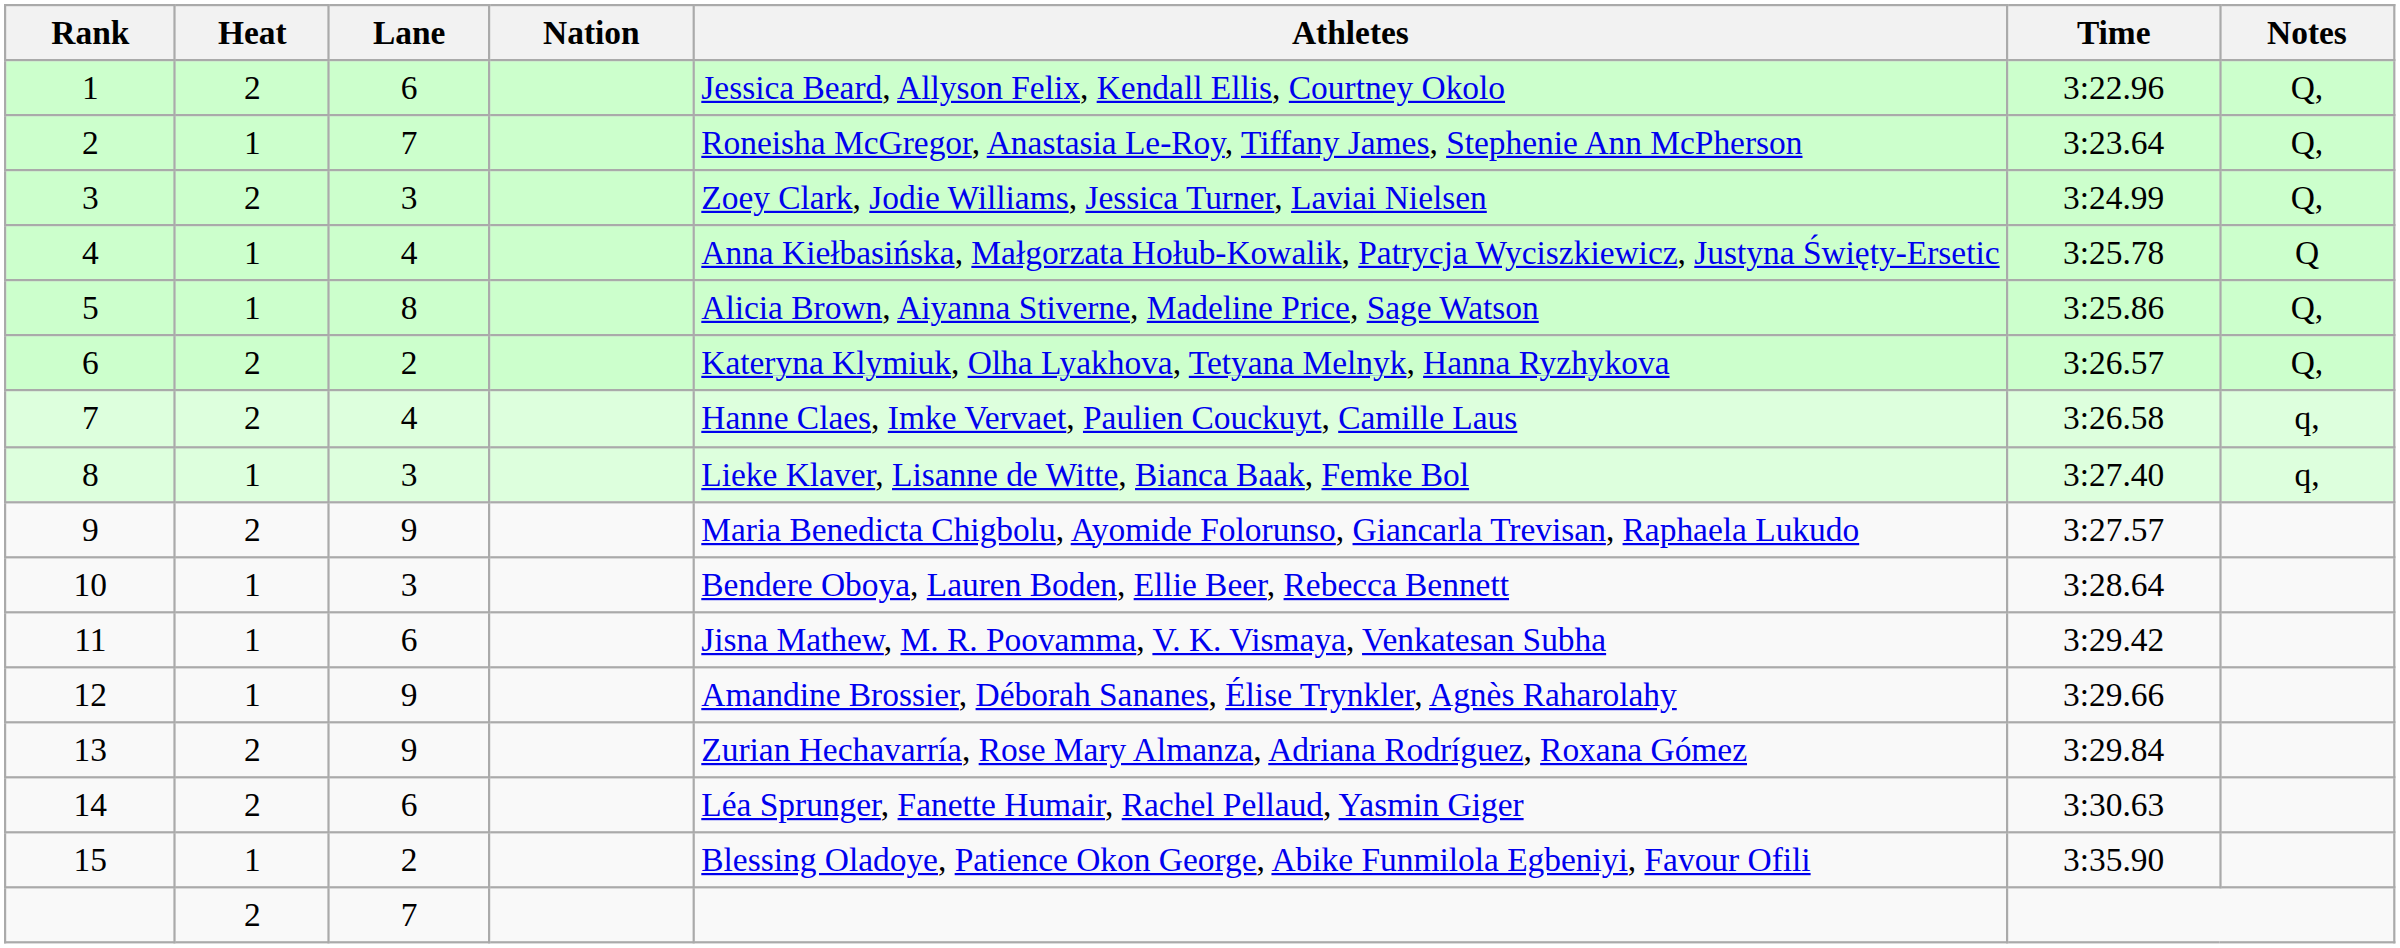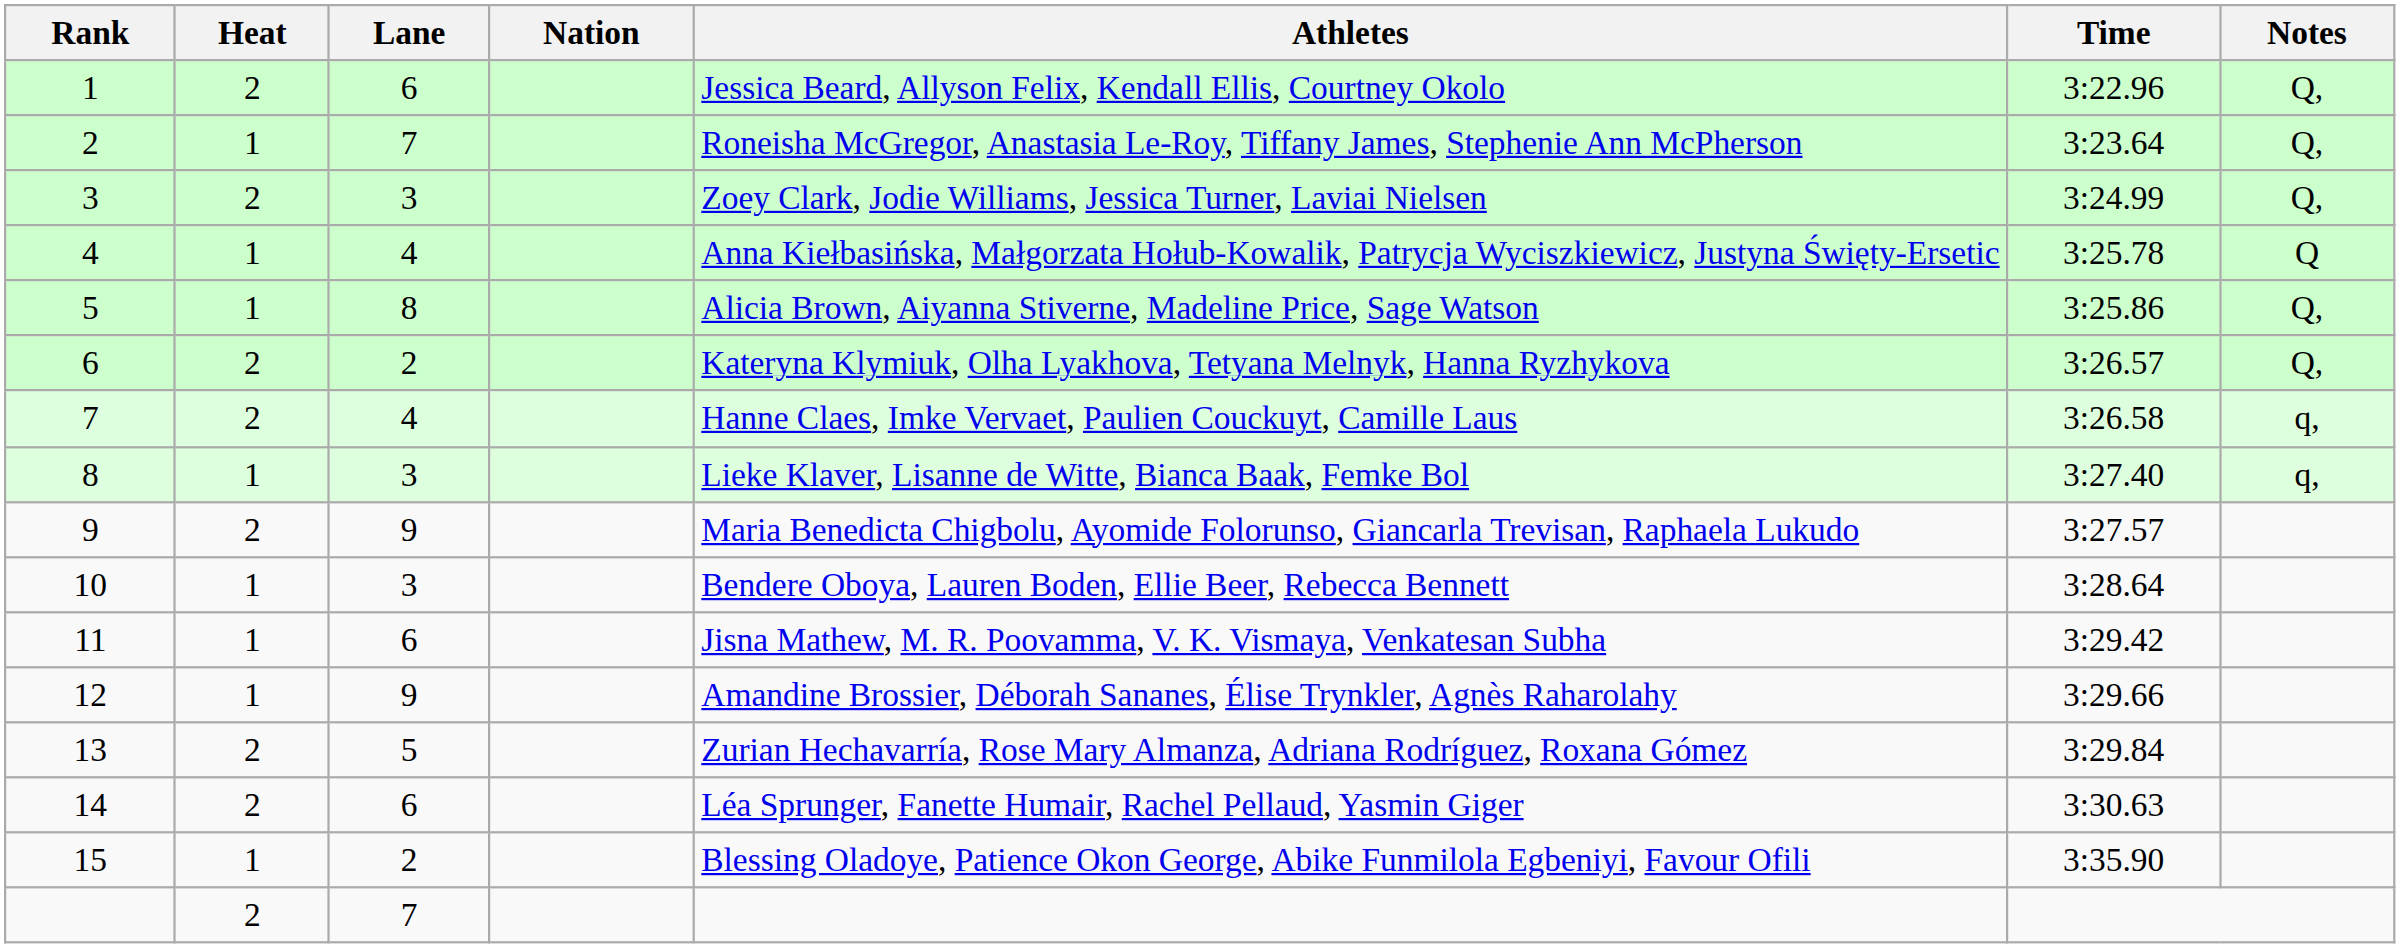 <table class="wikitable sortable" style="text-align:center; font-size:95%;">
 <tr>
 <th>Rank</th>
 <th>Heat</th>
 <th>Lane</th>
 <th>Nation</th>
 <th width="55%">Athletes</th>
 <th>Time</th>
 <th>Notes</th>
 </tr>
 <tr bgcolor=ccffcc>
 <td>1</td>
 <td>2</td>
 <td>6</td>
 <td align=left></td>
 <td align=left><a href='#'>Jessica Beard</a>, <a href='#'>Allyson Felix</a>, <a href='#'>Kendall Ellis</a>, <a href='#'>Courtney Okolo</a></td>
 <td>3:22.96</td>
 <td>Q, </td>
 </tr>
 <tr bgcolor=ccffcc>
 <td>2</td>
 <td>1</td>
 <td>7</td>
 <td align=left></td>
 <td align=left><a href='#'>Roneisha McGregor</a>, <a href='#'>Anastasia Le-Roy</a>, <a href='#'>Tiffany James</a>, <a href='#'>Stephenie Ann McPherson</a></td>
 <td>3:23.64</td>
 <td>Q, </td>
 </tr>
 <tr bgcolor=ccffcc>
 <td>3</td>
 <td>2</td>
 <td>3</td>
 <td align=left></td>
 <td align=left><a href='#'>Zoey Clark</a>, <a href='#'>Jodie Williams</a>, <a href='#'>Jessica Turner</a>, <a href='#'>Laviai Nielsen</a></td>
 <td>3:24.99</td>
 <td>Q, </td>
 </tr>
 <tr bgcolor=ccffcc>
 <td>4</td>
 <td>1</td>
 <td>4</td>
 <td align=left></td>
 <td align=left><a href='#'>Anna Kiełbasińska</a>, <a href='#'>Małgorzata Hołub-Kowalik</a>, <a href='#'>Patrycja Wyciszkiewicz</a>, <a href='#'>Justyna Święty-Ersetic</a></td>
 <td>3:25.78</td>
 <td>Q</td>
 </tr>
 <tr bgcolor=ccffcc>
 <td>5</td>
 <td>1</td>
 <td>8</td>
 <td align=left></td>
 <td align=left><a href='#'>Alicia Brown</a>, <a href='#'>Aiyanna Stiverne</a>, <a href='#'>Madeline Price</a>, <a href='#'>Sage Watson</a></td>
 <td>3:25.86</td>
 <td>Q, </td>
 </tr>
 <tr bgcolor=ccffcc>
 <td>6</td>
 <td>2</td>
 <td>2</td>
 <td align=left></td>
 <td align=left><a href='#'>Kateryna Klymiuk</a>, <a href='#'>Olha Lyakhova</a>, <a href='#'>Tetyana Melnyk</a>, <a href='#'>Hanna Ryzhykova</a></td>
 <td>3:26.57</td>
 <td>Q, </td>
 </tr>
 <tr bgcolor=ddffdd>
 <td>7</td>
 <td>2</td>
 <td>4</td>
 <td align=left></td>
 <td align=left><a href='#'>Hanne Claes</a>, <a href='#'>Imke Vervaet</a>, <a href='#'>Paulien Couckuyt</a>, <a href='#'>Camille Laus</a></td>
 <td>3:26.58</td>
 <td>q, <strong></strong></td>
 </tr>
 <tr bgcolor=ddffdd>
 <td>8</td>
 <td>1</td>
 <td>3</td>
 <td align=left></td>
 <td align=left><a href='#'>Lieke Klaver</a>, <a href='#'>Lisanne de Witte</a>, <a href='#'>Bianca Baak</a>, <a href='#'>Femke Bol</a></td>
 <td>3:27.40</td>
 <td>q, </td>
 </tr>
 <tr>
 <td>9</td>
 <td>2</td>
 <td>9</td>
 <td align=left></td>
 <td align=left><a href='#'>Maria Benedicta Chigbolu</a>, <a href='#'>Ayomide Folorunso</a>, <a href='#'>Giancarla Trevisan</a>, <a href='#'>Raphaela Lukudo</a></td>
 <td>3:27.57</td>
 <td></td>
 </tr>
 <tr>
 <td>10</td>
 <td>1</td>
 <td>3</td>
 <td align=left></td>
 <td align=left><a href='#'>Bendere Oboya</a>, <a href='#'>Lauren Boden</a>, <a href='#'>Ellie Beer</a>, <a href='#'>Rebecca Bennett</a></td>
 <td>3:28.64</td>
 <td></td>
 </tr>
 <tr>
 <td>11</td>
 <td>1</td>
 <td>6</td>
 <td align=left></td>
 <td align=left><a href='#'>Jisna Mathew</a>, <a href='#'>M. R. Poovamma</a>, <a href='#'>V. K. Vismaya</a>, <a href='#'>Venkatesan Subha</a></td>
 <td>3:29.42</td>
 <td></td>
 </tr>
 <tr>
 <td>12</td>
 <td>1</td>
 <td>9</td>
 <td align=left></td>
 <td align=left><a href='#'>Amandine Brossier</a>, <a href='#'>Déborah Sananes</a>, <a href='#'>Élise Trynkler</a>, <a href='#'>Agnès Raharolahy</a></td>
 <td>3:29.66</td>
 <td></td>
 </tr>
 <tr>
 <td>13</td>
 <td>2</td>
-<td>9</td>
+<td>5</td>
 <td align=left></td>
 <td align=left><a href='#'>Zurian Hechavarría</a>, <a href='#'>Rose Mary Almanza</a>, <a href='#'>Adriana Rodríguez</a>, <a href='#'>Roxana Gómez</a></td>
 <td>3:29.84</td>
 <td></td>
 </tr>
 <tr>
 <td>14</td>
 <td>2</td>
 <td>6</td>
 <td align=left></td>
 <td align=left><a href='#'>Léa Sprunger</a>, <a href='#'>Fanette Humair</a>, <a href='#'>Rachel Pellaud</a>, <a href='#'>Yasmin Giger</a></td>
 <td>3:30.63</td>
 <td></td>
 </tr>
 <tr>
 <td>15</td>
 <td>1</td>
 <td>2</td>
 <td align=left></td>
 <td align=left><a href='#'>Blessing Oladoye</a>, <a href='#'>Patience Okon George</a>, <a href='#'>Abike Funmilola Egbeniyi</a>, <a href='#'>Favour Ofili</a></td>
 <td>3:35.90</td>
 <td></td>
 </tr>
 <tr>
 <td></td>
 <td>2</td>
 <td>7</td>
 <td align=left></td>
 <td align=left></td>
 <td colspan=2></td>
 </tr>
 </table>
